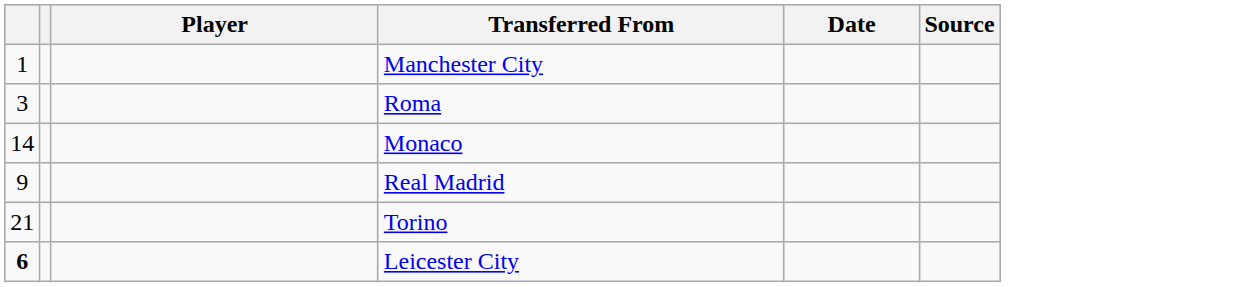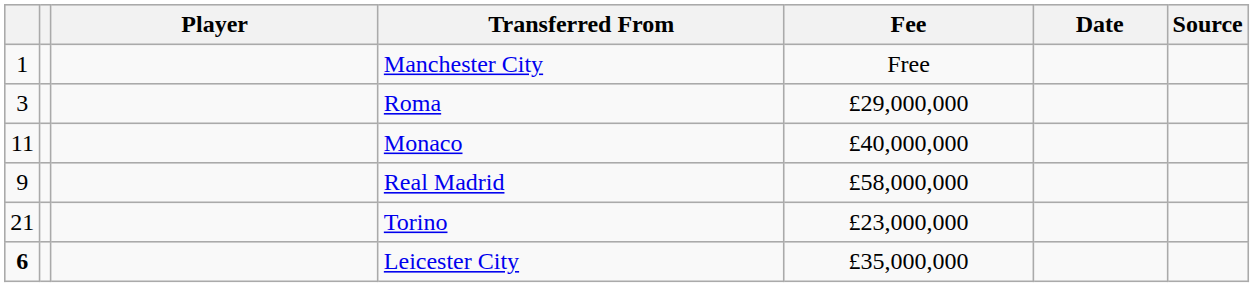 <table class="wikitable plainrowheaders sortable" style="font-size:95%">
 <tr>
 <th></th>
 <th></th>
 <th scope="col" style="width:200px;">Player</th>
 <th scope="col" style="width:250px;">Transferred From</th>
+<th scope="col" style="width:150px;">Fee</th>
 <th scope="col" style="width:78px;">Date</th>
 <th>Source</th>
 </tr>
 <tr>
 <td align=center>1</td>
 <td align=center></td>
 <td></td>
 <td> <a href='#'>Manchester City</a></td>
+<td align=center>Free</td>
 <td align=center></td>
 <td align=center></td>
 </tr>
 <tr>
 <td align=center>3</td>
 <td align=center></td>
 <td></td>
 <td> <a href='#'>Roma</a></td>
+<td align=center>£29,000,000</td>
 <td align=center></td>
 <td align=center></td>
 </tr>
 <tr>
-<td align=center>14</td>
+<td align=center>11</td>
 <td align=center></td>
 <td></td>
 <td> <a href='#'>Monaco</a></td>
+<td align=center>£40,000,000</td>
 <td align=center></td>
 <td align=center></td>
 </tr>
 <tr>
 <td align=center>9</td>
 <td align=center></td>
 <td></td>
 <td> <a href='#'>Real Madrid</a></td>
+<td align=center>£58,000,000</td>
 <td align=center></td>
 <td align=center></td>
 </tr>
 <tr>
 <td align=center>21</td>
 <td align=center></td>
 <td></td>
 <td> <a href='#'>Torino</a></td>
+<td align=center>£23,000,000</td>
 <td align=center></td>
 <td align=center></td>
 </tr>
 <tr>
 <td align=center><strong>6</strong></td>
 <td align=center></td>
 <td></td>
 <td> <a href='#'>Leicester City</a></td>
+<td align=center>£35,000,000</td>
 <td align=center></td>
 <td align=center></td>
 </tr>
 </table>
